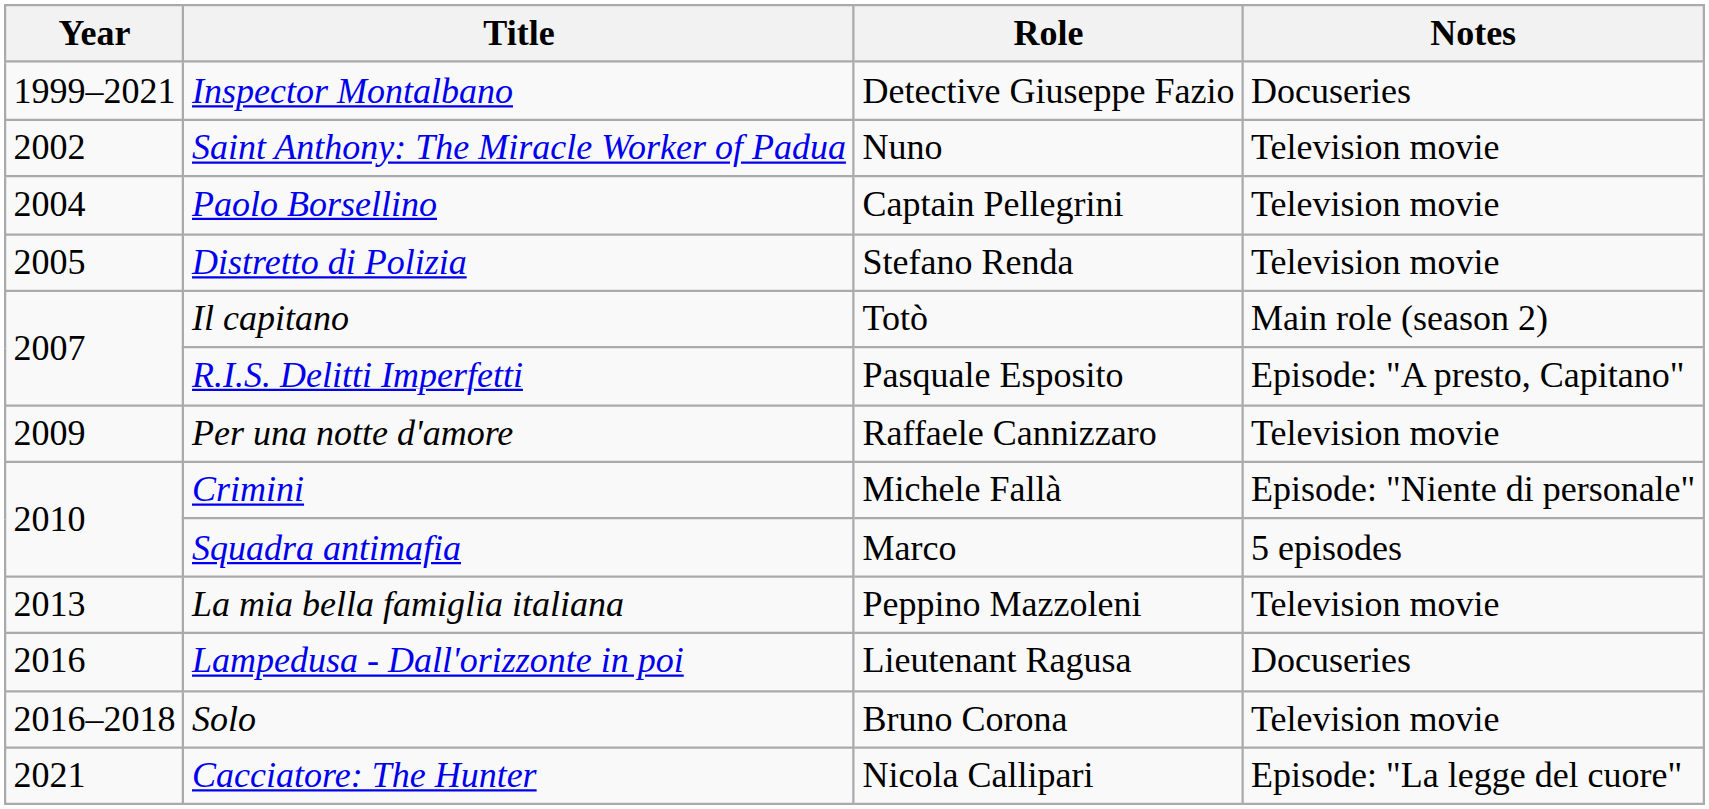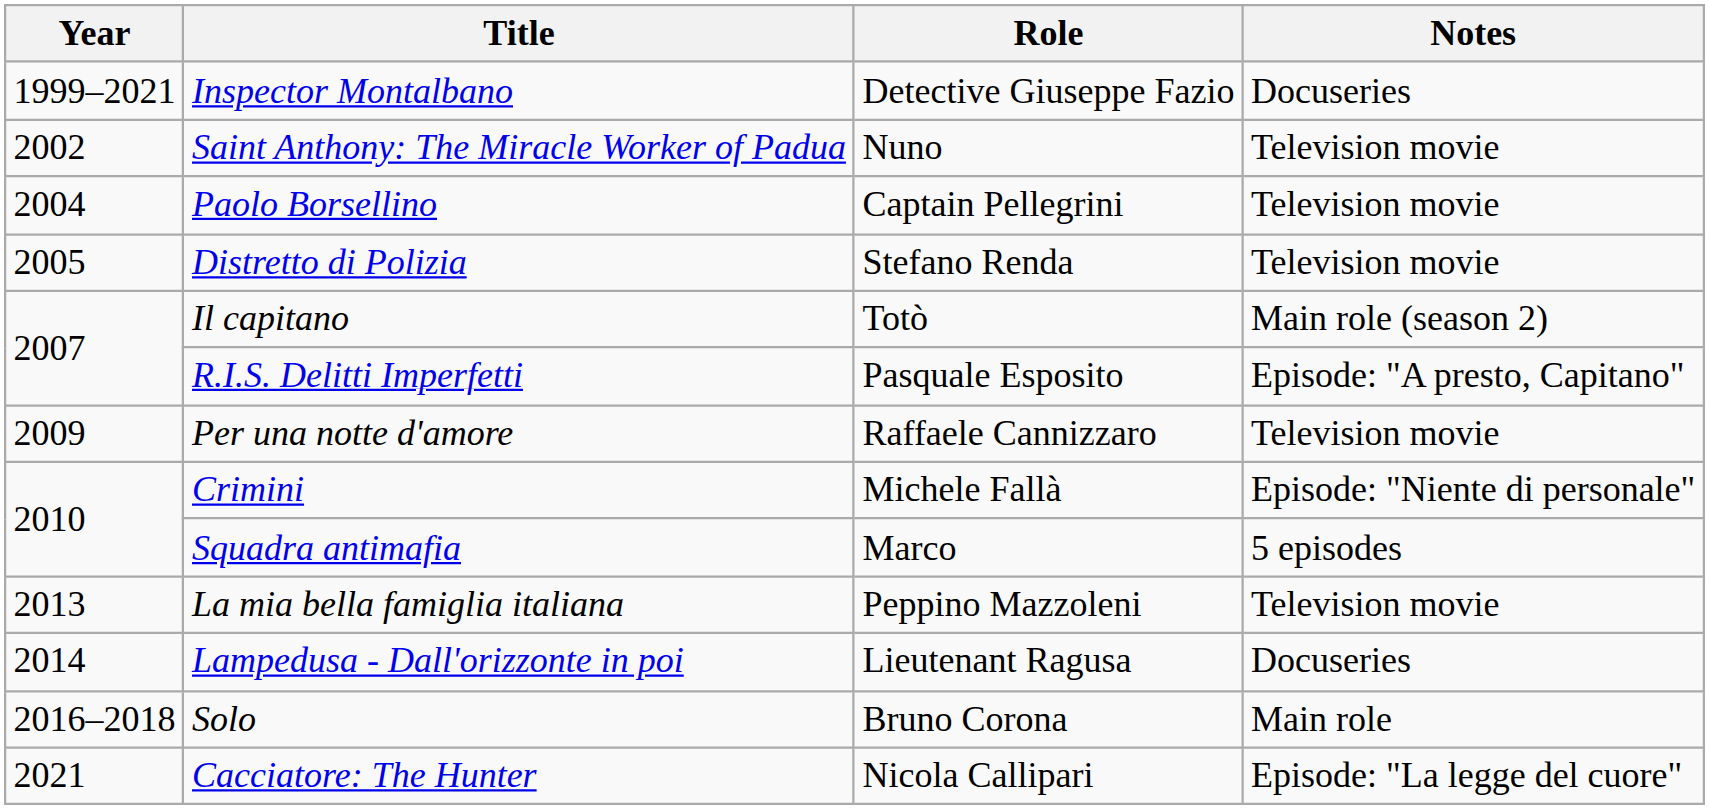 <table class="wikitable plainrowheaders sortable">
 <tr>
 <th scope="col">Year</th>
 <th scope="col">Title</th>
 <th scope="col">Role</th>
 <th scope="col" class="unsortable">Notes</th>
 </tr>
 <tr>
 <td>1999–2021</td>
 <td><em><a href='#'>Inspector Montalbano</a></em></td>
 <td>Detective Giuseppe Fazio</td>
 <td>Docuseries</td>
 </tr>
 <tr>
 <td>2002</td>
 <td><em><a href='#'>Saint Anthony: The Miracle Worker of Padua</a></em></td>
 <td>Nuno</td>
 <td>Television movie</td>
 </tr>
 <tr>
 <td>2004</td>
 <td><em><a href='#'>Paolo Borsellino</a></em></td>
 <td>Captain Pellegrini</td>
 <td>Television movie</td>
 </tr>
 <tr>
 <td>2005</td>
 <td><em><a href='#'>Distretto di Polizia</a></em></td>
 <td>Stefano Renda</td>
 <td>Television movie</td>
 </tr>
 <tr>
 <td rowspan="2">2007</td>
 <td><em>Il capitano</em></td>
 <td>Totò</td>
 <td>Main role (season 2)</td>
 </tr>
 <tr>
 <td><em><a href='#'>R.I.S. Delitti Imperfetti</a></em></td>
 <td>Pasquale Esposito</td>
 <td>Episode: "A presto, Capitano"</td>
 </tr>
 <tr>
 <td>2009</td>
 <td><em>Per una notte d'amore</em></td>
 <td>Raffaele Cannizzaro</td>
 <td>Television movie</td>
 </tr>
 <tr>
 <td rowspan="2">2010</td>
 <td><em><a href='#'>Crimini</a></em></td>
 <td>Michele Fallà</td>
 <td>Episode: "Niente di personale"</td>
 </tr>
 <tr>
 <td><em><a href='#'>Squadra antimafia</a></em></td>
 <td>Marco</td>
 <td>5 episodes</td>
 </tr>
 <tr>
 <td>2013</td>
 <td><em>La mia bella famiglia italiana</em></td>
 <td>Peppino Mazzoleni</td>
 <td>Television movie</td>
 </tr>
 <tr>
-<td>2016</td>
+<td>2014</td>
 <td><em><a href='#'> Lampedusa - Dall'orizzonte in poi</a></em></td>
 <td>Lieutenant Ragusa</td>
 <td>Docuseries</td>
 </tr>
 <tr>
 <td>2016–2018</td>
 <td><em>Solo</em></td>
 <td>Bruno Corona</td>
-<td>Television movie</td>
+<td>Main role</td>
 </tr>
 <tr>
 <td>2021</td>
 <td><em><a href='#'>Cacciatore: The Hunter</a></em></td>
 <td>Nicola Callipari</td>
 <td>Episode: "La legge del cuore"</td>
 </tr>
 </table>
